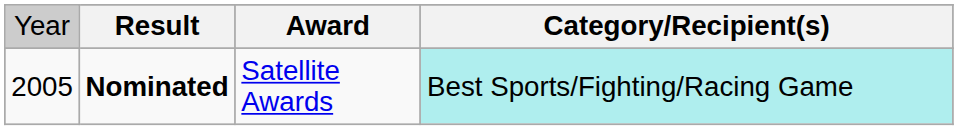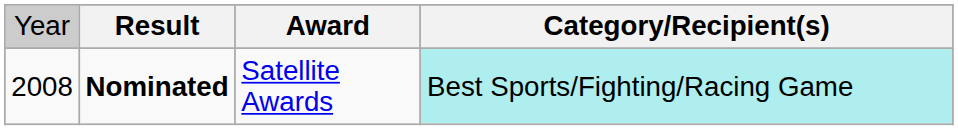 <table class="wikitable">
 <tr style="background:#ccc; text-align:center;">
 <td>Year</td>
 <th style="width:80px;">Result</th>
 <th style="width:100px;">Award</th>
 <th style="width:300px;">Category/Recipient(s)</th>
 </tr>
 <tr>
-<td>2005</td>
+<td>2008</td>
 <td><strong>Nominated</strong></td>
 <td><a href='#'>Satellite Awards</a></td>
 <td style="background: paleturquoise;">Best Sports/Fighting/Racing Game</td>
 </tr>
 </table>
